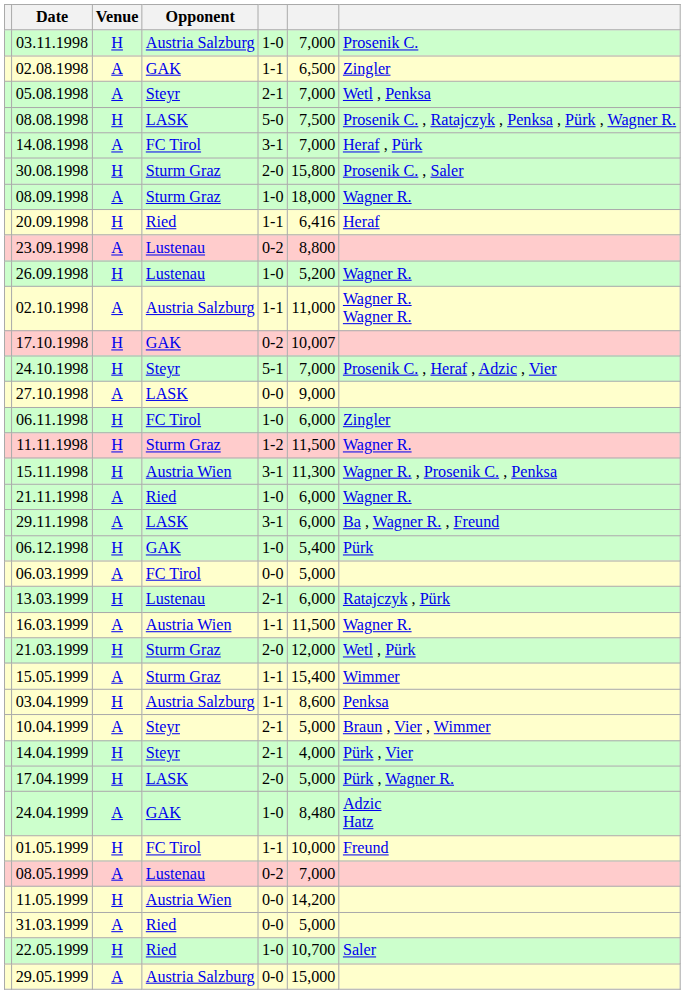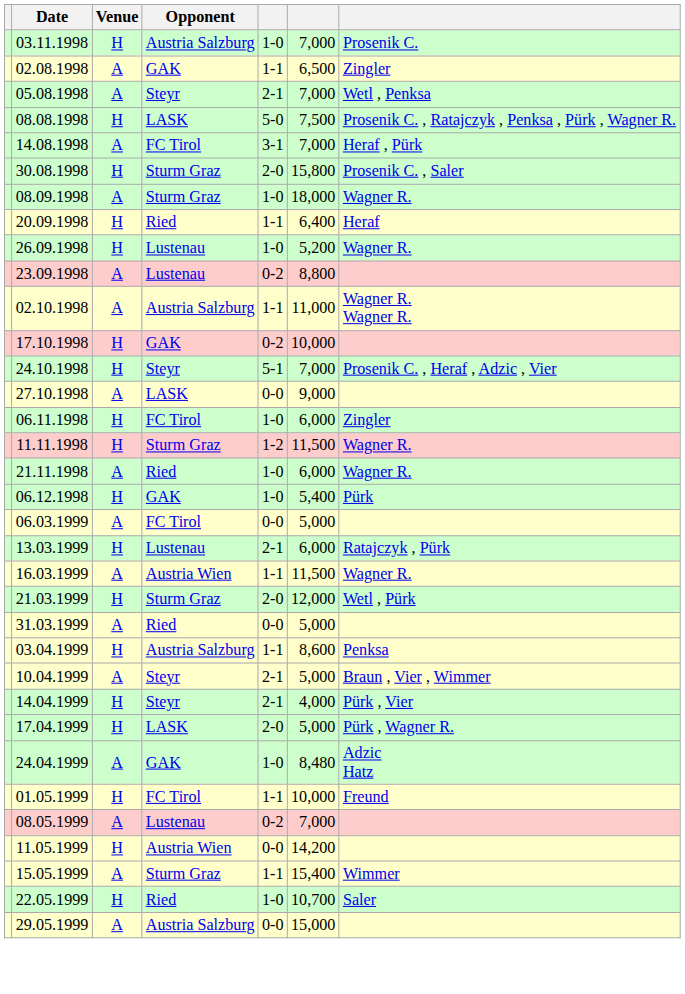 <table class="wikitable" Style="text-align: center">
 <tr>
 <th></th>
 <th>Date</th>
 <th>Venue</th>
 <th>Opponent</th>
 <th></th>
 <th></th>
 <th></th>
 </tr>
 <tr style="background:#cfc">
 <td></td>
 <td>03.11.1998</td>
 <td><a href='#'>H</a></td>
 <td align="left"><a href='#'>Austria Salzburg</a></td>
 <td>1-0</td>
 <td align="right">7,000</td>
 <td align="left"><a href='#'>Prosenik C.</a> </td>
 </tr>
 <tr style="background:#ffc">
 <td></td>
 <td>02.08.1998</td>
 <td><a href='#'>A</a></td>
 <td align="left"><a href='#'>GAK</a></td>
 <td>1-1</td>
 <td align="right">6,500</td>
 <td align="left"><a href='#'>Zingler</a> </td>
 </tr>
 <tr style="background:#cfc">
 <td></td>
 <td>05.08.1998</td>
 <td><a href='#'>A</a></td>
 <td align="left"><a href='#'>Steyr</a></td>
 <td>2-1</td>
 <td align="right">7,000</td>
 <td align="left"><a href='#'>Wetl</a> , <a href='#'>Penksa</a> </td>
 </tr>
 <tr style="background:#cfc">
 <td></td>
 <td>08.08.1998</td>
 <td><a href='#'>H</a></td>
 <td align="left"><a href='#'>LASK</a></td>
 <td>5-0</td>
 <td align="right">7,500</td>
 <td align="left"><a href='#'>Prosenik C.</a> , <a href='#'>Ratajczyk</a> , <a href='#'>Penksa</a> , <a href='#'>Pürk</a> , <a href='#'>Wagner R.</a> </td>
 </tr>
 <tr style="background:#cfc">
 <td></td>
 <td>14.08.1998</td>
 <td><a href='#'>A</a></td>
 <td align="left"><a href='#'>FC Tirol</a></td>
 <td>3-1</td>
 <td align="right">7,000</td>
 <td align="left"><a href='#'>Heraf</a>  , <a href='#'>Pürk</a> </td>
 </tr>
 <tr style="background:#cfc">
 <td></td>
 <td>30.08.1998</td>
 <td><a href='#'>H</a></td>
 <td align="left"><a href='#'>Sturm Graz</a></td>
 <td>2-0</td>
 <td align="right">15,800</td>
 <td align="left"><a href='#'>Prosenik C.</a> , <a href='#'>Saler</a> </td>
 </tr>
 <tr style="background:#cfc">
 <td></td>
 <td>08.09.1998</td>
 <td><a href='#'>A</a></td>
 <td align="left"><a href='#'>Sturm Graz</a></td>
 <td>1-0</td>
 <td align="right">18,000</td>
 <td align="left"><a href='#'>Wagner R.</a> </td>
 </tr>
 <tr style="background:#ffc">
 <td></td>
 <td>20.09.1998</td>
 <td><a href='#'>H</a></td>
 <td align="left"><a href='#'>Ried</a></td>
 <td>1-1</td>
-<td align="right">6,416</td>
+<td align="right">6,400</td>
 <td align="left"><a href='#'>Heraf</a> </td>
+</tr>
+<tr style="background:#cfc">
+<td></td>
+<td>26.09.1998</td>
+<td><a href='#'>H</a></td>
+<td align="left"><a href='#'>Lustenau</a></td>
+<td>1-0</td>
+<td align="right">5,200</td>
+<td align="left"><a href='#'>Wagner R.</a> </td>
 </tr>
 <tr style="background:#fcc">
 <td></td>
 <td>23.09.1998</td>
 <td><a href='#'>A</a></td>
 <td align="left"><a href='#'>Lustenau</a></td>
 <td>0-2</td>
 <td align="right">8,800</td>
 <td align="left"></td>
-</tr>
-<tr style="background:#cfc">
-<td></td>
-<td>26.09.1998</td>
-<td><a href='#'>H</a></td>
-<td align="left"><a href='#'>Lustenau</a></td>
-<td>1-0</td>
-<td align="right">5,200</td>
-<td align="left"><a href='#'>Wagner R.</a> </td>
 </tr>
 <tr style="background:#ffc">
 <td></td>
 <td>02.10.1998</td>
 <td><a href='#'>A</a></td>
 <td align="left"><a href='#'>Austria Salzburg</a></td>
 <td>1-1</td>
 <td align="right">11,000</td>
 <td align="left"><a href='#'>Wagner R.</a>  <br> <a href='#'>Wagner R.</a> </td>
 </tr>
 <tr style="background:#fcc">
 <td></td>
 <td>17.10.1998</td>
 <td><a href='#'>H</a></td>
 <td align="left"><a href='#'>GAK</a></td>
 <td>0-2</td>
-<td align="right">10,007</td>
+<td align="right">10,000</td>
 <td align="left"></td>
 </tr>
 <tr style="background:#cfc">
 <td></td>
 <td>24.10.1998</td>
 <td><a href='#'>H</a></td>
 <td align="left"><a href='#'>Steyr</a></td>
 <td>5-1</td>
 <td align="right">7,000</td>
 <td align="left"><a href='#'>Prosenik C.</a>  , <a href='#'>Heraf</a> , <a href='#'>Adzic</a> , <a href='#'>Vier</a> </td>
 </tr>
 <tr style="background:#ffc">
 <td></td>
 <td>27.10.1998</td>
 <td><a href='#'>A</a></td>
 <td align="left"><a href='#'>LASK</a></td>
 <td>0-0</td>
 <td align="right">9,000</td>
 <td align="left"></td>
 </tr>
 <tr style="background:#cfc">
 <td></td>
 <td>06.11.1998</td>
 <td><a href='#'>H</a></td>
 <td align="left"><a href='#'>FC Tirol</a></td>
 <td>1-0</td>
 <td align="right">6,000</td>
 <td align="left"><a href='#'>Zingler</a> </td>
 </tr>
 <tr style="background:#fcc">
 <td></td>
 <td>11.11.1998</td>
 <td><a href='#'>H</a></td>
 <td align="left"><a href='#'>Sturm Graz</a></td>
 <td>1-2</td>
 <td align="right">11,500</td>
 <td align="left"><a href='#'>Wagner R.</a> </td>
 </tr>
 <tr style="background:#cfc">
 <td></td>
-<td>15.11.1998</td>
-<td><a href='#'>H</a></td>
-<td align="left"><a href='#'>Austria Wien</a></td>
-<td>3-1</td>
-<td align="right">11,300</td>
-<td align="left"><a href='#'>Wagner R.</a> , <a href='#'>Prosenik C.</a> , <a href='#'>Penksa</a> </td>
-</tr>
-<tr style="background:#cfc">
-<td></td>
 <td>21.11.1998</td>
 <td><a href='#'>A</a></td>
 <td align="left"><a href='#'>Ried</a></td>
 <td>1-0</td>
 <td align="right">6,000</td>
 <td align="left"><a href='#'>Wagner R.</a> </td>
-</tr>
-<tr style="background:#cfc">
-<td></td>
-<td>29.11.1998</td>
-<td><a href='#'>A</a></td>
-<td align="left"><a href='#'>LASK</a></td>
-<td>3-1</td>
-<td align="right">6,000</td>
-<td align="left"><a href='#'>Ba</a> , <a href='#'>Wagner R.</a> , <a href='#'>Freund</a> </td>
 </tr>
 <tr style="background:#cfc">
 <td></td>
 <td>06.12.1998</td>
 <td><a href='#'>H</a></td>
 <td align="left"><a href='#'>GAK</a></td>
 <td>1-0</td>
 <td align="right">5,400</td>
 <td align="left"><a href='#'>Pürk</a> </td>
 </tr>
 <tr style="background:#ffc">
 <td></td>
 <td>06.03.1999</td>
 <td><a href='#'>A</a></td>
 <td align="left"><a href='#'>FC Tirol</a></td>
 <td>0-0</td>
 <td align="right">5,000</td>
 <td align="left"></td>
 </tr>
 <tr style="background:#cfc">
 <td></td>
 <td>13.03.1999</td>
 <td><a href='#'>H</a></td>
 <td align="left"><a href='#'>Lustenau</a></td>
 <td>2-1</td>
 <td align="right">6,000</td>
 <td align="left"><a href='#'>Ratajczyk</a> , <a href='#'>Pürk</a> </td>
 </tr>
 <tr style="background:#ffc">
 <td></td>
 <td>16.03.1999</td>
 <td><a href='#'>A</a></td>
 <td align="left"><a href='#'>Austria Wien</a></td>
 <td>1-1</td>
 <td align="right">11,500</td>
 <td align="left"><a href='#'>Wagner R.</a> </td>
 </tr>
 <tr style="background:#cfc">
 <td></td>
 <td>21.03.1999</td>
 <td><a href='#'>H</a></td>
 <td align="left"><a href='#'>Sturm Graz</a></td>
 <td>2-0</td>
 <td align="right">12,000</td>
 <td align="left"><a href='#'>Wetl</a> , <a href='#'>Pürk</a> </td>
 </tr>
 <tr style="background:#ffc">
 <td></td>
-<td>15.05.1999</td>
+<td>31.03.1999</td>
 <td><a href='#'>A</a></td>
-<td align="left"><a href='#'>Sturm Graz</a></td>
-<td>1-1</td>
-<td align="right">15,400</td>
-<td align="left"><a href='#'>Wimmer</a> </td>
+<td align="left"><a href='#'>Ried</a></td>
+<td>0-0</td>
+<td align="right">5,000</td>
+<td align="left"></td>
 </tr>
 <tr style="background:#ffc">
 <td></td>
 <td>03.04.1999</td>
 <td><a href='#'>H</a></td>
 <td align="left"><a href='#'>Austria Salzburg</a></td>
 <td>1-1</td>
 <td align="right">8,600</td>
 <td align="left"><a href='#'>Penksa</a> </td>
 </tr>
 <tr style="background:#ffc">
 <td></td>
 <td>10.04.1999</td>
 <td><a href='#'>A</a></td>
 <td align="left"><a href='#'>Steyr</a></td>
 <td>2-1</td>
 <td align="right">5,000</td>
 <td align="left"><a href='#'>Braun</a> , <a href='#'>Vier</a> , <a href='#'>Wimmer</a> </td>
 </tr>
 <tr style="background:#cfc">
 <td></td>
 <td>14.04.1999</td>
 <td><a href='#'>H</a></td>
 <td align="left"><a href='#'>Steyr</a></td>
 <td>2-1</td>
 <td align="right">4,000</td>
 <td align="left"><a href='#'>Pürk</a> , <a href='#'>Vier</a> </td>
 </tr>
 <tr style="background:#cfc">
 <td></td>
 <td>17.04.1999</td>
 <td><a href='#'>H</a></td>
 <td align="left"><a href='#'>LASK</a></td>
 <td>2-0</td>
 <td align="right">5,000</td>
 <td align="left"><a href='#'>Pürk</a> , <a href='#'>Wagner R.</a> </td>
 </tr>
 <tr style="background:#cfc">
 <td></td>
 <td>24.04.1999</td>
 <td><a href='#'>A</a></td>
 <td align="left"><a href='#'>GAK</a></td>
 <td>1-0</td>
 <td align="right">8,480</td>
 <td align="left"><a href='#'>Adzic</a>  <br> <a href='#'>Hatz</a> </td>
 </tr>
 <tr style="background:#ffc">
 <td></td>
 <td>01.05.1999</td>
 <td><a href='#'>H</a></td>
 <td align="left"><a href='#'>FC Tirol</a></td>
 <td>1-1</td>
 <td align="right">10,000</td>
 <td align="left"><a href='#'>Freund</a> </td>
 </tr>
 <tr style="background:#fcc">
 <td></td>
 <td>08.05.1999</td>
 <td><a href='#'>A</a></td>
 <td align="left"><a href='#'>Lustenau</a></td>
 <td>0-2</td>
 <td align="right">7,000</td>
 <td align="left"></td>
 </tr>
 <tr style="background:#ffc">
 <td></td>
 <td>11.05.1999</td>
 <td><a href='#'>H</a></td>
 <td align="left"><a href='#'>Austria Wien</a></td>
 <td>0-0</td>
 <td align="right">14,200</td>
 <td align="left"></td>
 </tr>
 <tr style="background:#ffc">
 <td></td>
-<td>31.03.1999</td>
+<td>15.05.1999</td>
 <td><a href='#'>A</a></td>
-<td align="left"><a href='#'>Ried</a></td>
-<td>0-0</td>
-<td align="right">5,000</td>
-<td align="left"></td>
+<td align="left"><a href='#'>Sturm Graz</a></td>
+<td>1-1</td>
+<td align="right">15,400</td>
+<td align="left"><a href='#'>Wimmer</a> </td>
 </tr>
 <tr style="background:#cfc">
 <td></td>
 <td>22.05.1999</td>
 <td><a href='#'>H</a></td>
 <td align="left"><a href='#'>Ried</a></td>
 <td>1-0</td>
 <td align="right">10,700</td>
 <td align="left"><a href='#'>Saler</a> </td>
 </tr>
 <tr style="background:#ffc">
 <td></td>
 <td>29.05.1999</td>
 <td><a href='#'>A</a></td>
 <td align="left"><a href='#'>Austria Salzburg</a></td>
 <td>0-0</td>
 <td align="right">15,000</td>
 <td align="left"></td>
 </tr>
 </table>
